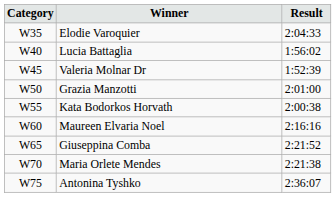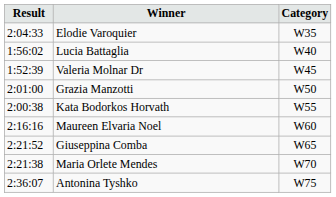 <table class="wikitable" width=35%>
 <tr>
+<td width=15% align="center" bgcolor=#E3E7E6><strong>Result</strong></td>
+<td align="center" bgcolor=#E3E7E6> <strong>Winner</strong></td>
 <td width=15% align="center" bgcolor=#E3E7E6><strong>Category</strong></td>
-<td align="center" bgcolor=#E3E7E6> <strong>Winner</strong></td>
-<td width=15% align="center" bgcolor=#E3E7E6><strong>Result</strong></td>
 </tr>
 <tr>
+<td>2:04:33</td>
+<td> Elodie Varoquier</td>
 <td align="center">W35</td>
-<td> Elodie Varoquier</td>
-<td>2:04:33</td>
 </tr>
 <tr>
+<td>1:56:02</td>
+<td> Lucia Battaglia</td>
 <td align="center">W40</td>
-<td> Lucia Battaglia</td>
-<td>1:56:02</td>
 </tr>
 <tr>
+<td>1:52:39</td>
+<td> Valeria Molnar Dr</td>
 <td align="center">W45</td>
-<td> Valeria Molnar Dr</td>
-<td>1:52:39</td>
 </tr>
 <tr>
+<td>2:01:00</td>
+<td> Grazia Manzotti</td>
 <td align="center">W50</td>
-<td> Grazia Manzotti</td>
-<td>2:01:00</td>
 </tr>
 <tr>
+<td>2:00:38</td>
+<td> Kata Bodorkos Horvath</td>
 <td align="center">W55</td>
-<td> Kata Bodorkos Horvath</td>
-<td>2:00:38</td>
 </tr>
 <tr>
+<td>2:16:16</td>
+<td> Maureen Elvaria Noel</td>
 <td align="center">W60</td>
-<td> Maureen Elvaria Noel</td>
-<td>2:16:16</td>
 </tr>
 <tr>
+<td>2:21:52</td>
+<td> Giuseppina Comba</td>
 <td align="center">W65</td>
-<td> Giuseppina Comba</td>
-<td>2:21:52</td>
 </tr>
 <tr>
+<td>2:21:38</td>
+<td> Maria Orlete Mendes</td>
 <td align="center">W70</td>
-<td> Maria Orlete Mendes</td>
-<td>2:21:38</td>
 </tr>
 <tr>
+<td>2:36:07</td>
+<td> Antonina Tyshko</td>
 <td align="center">W75</td>
-<td> Antonina Tyshko</td>
-<td>2:36:07</td>
 </tr>
 </table>
